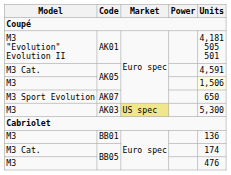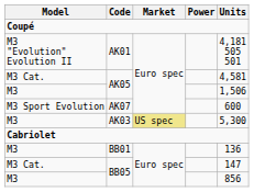 <table class="wikitable" style="text-align:center;">
 <tr>
 <th>Model</th>
 <th>Code</th>
 <th>Market</th>
 <th>Power</th>
 <th>Units</th>
 </tr>
 <tr>
 <td style="text-align:left;" colspan=6><strong>Coupé</strong></td>
 </tr>
 <tr>
 <td style="text-align:left;">M3<br>"Evolution"<br>Evolution II</td>
 <td>AK01</td>
 <td rowspan=4>Euro spec</td>
 <td><br><br></td>
 <td>4,181<br>505<br>501</td>
 </tr>
 <tr>
 <td style="text-align:left;">M3 Cat.</td>
 <td rowspan=2>AK05</td>
 <td></td>
-<td>4,591</td>
+<td>4,581</td>
 </tr>
 <tr>
 <td style="text-align:left;">M3</td>
 <td></td>
-<td style="background: lightyellow;">1,506</td>
+<td>1,506</td>
 </tr>
 <tr>
 <td style="text-align:left;">M3 Sport Evolution</td>
 <td>AK07</td>
 <td></td>
-<td>650</td>
+<td>600</td>
 </tr>
 <tr>
 <td style="text-align:left;">M3</td>
 <td>AK03</td>
 <td style="background: khaki; text-align:left;">US spec</td>
 <td></td>
 <td>5,300</td>
 </tr>
 <tr>
 <td style="text-align:left;" colspan=5><strong>Cabriolet</strong></td>
 </tr>
 <tr>
 <td style="text-align:left;">M3</td>
 <td>BB01</td>
 <td rowspan=3>Euro spec</td>
 <td></td>
 <td>136</td>
 </tr>
 <tr>
 <td style="text-align:left;">M3 Cat.</td>
 <td rowspan=2>BB05</td>
 <td></td>
-<td>174</td>
+<td>147</td>
 </tr>
 <tr>
 <td style="text-align:left;">M3</td>
 <td></td>
-<td>476</td>
+<td>856</td>
 </tr>
 </table>
